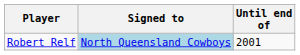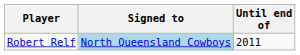 <table class="wikitable">
 <tr>
 <th>Player</th>
 <th>Signed to</th>
 <th>Until end <br> of</th>
 </tr>
 <tr>
 <td><a href='#'>Robert Relf</a></td>
 <td style="background: lightblue;"><a href='#'>North Queensland Cowboys</a></td>
-<td>2001</td>
+<td>2011</td>
 </tr>
 </table>
